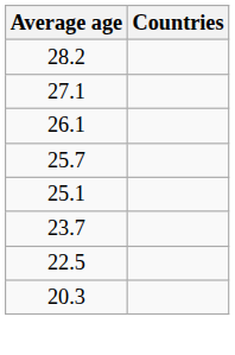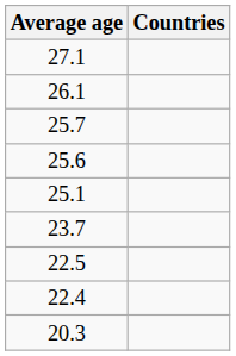 <table class="wikitable">
 <tr>
 <th>Average age</th>
 <th>Countries</th>
-</tr>
-<tr>
-<td align="center">28.2</td>
-<td></td>
 </tr>
 <tr>
 <td align="center">27.1</td>
 <td></td>
 </tr>
 <tr>
 <td align="center">26.1</td>
 <td></td>
 </tr>
 <tr>
 <td align="center">25.7</td>
+<td></td>
+</tr>
+<tr>
+<td align="center">25.6</td>
 <td></td>
 </tr>
 <tr>
 <td align="center">25.1</td>
 <td></td>
 </tr>
 <tr>
 <td align="center">23.7</td>
 <td></td>
 </tr>
 <tr>
 <td align="center">22.5</td>
 <td></td>
 </tr>
 <tr>
+<td align="center">22.4</td>
+<td></td>
+</tr>
+<tr>
 <td align="center">20.3</td>
 <td></td>
 </tr>
 </table>
